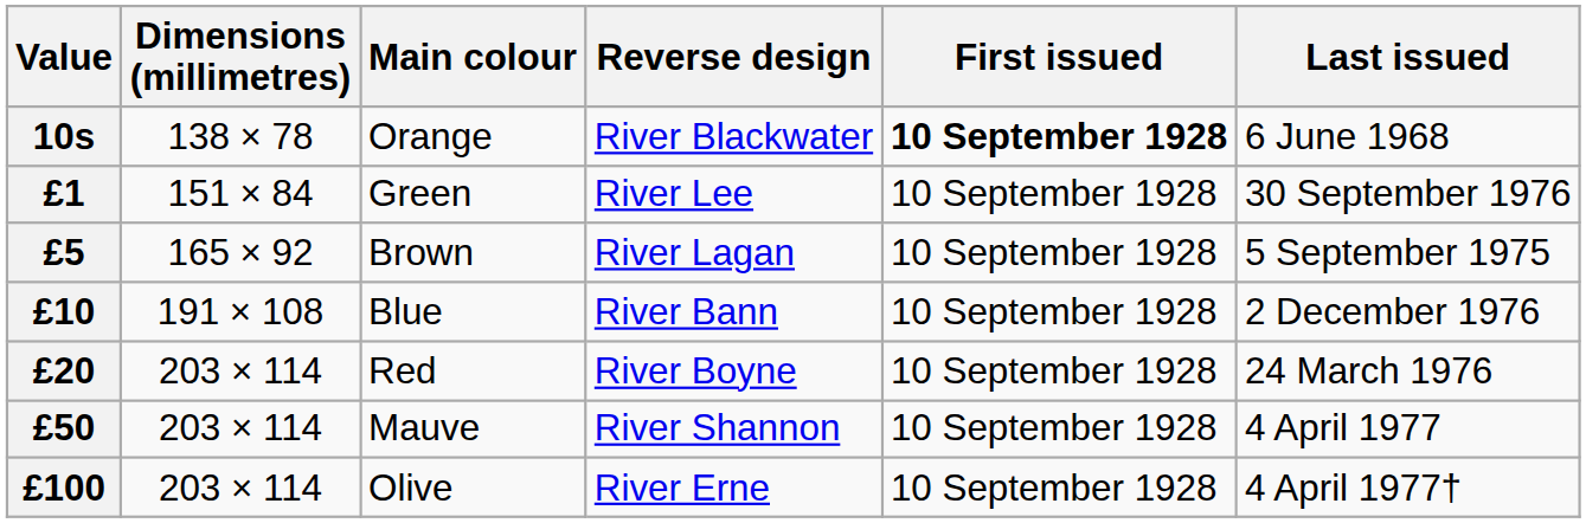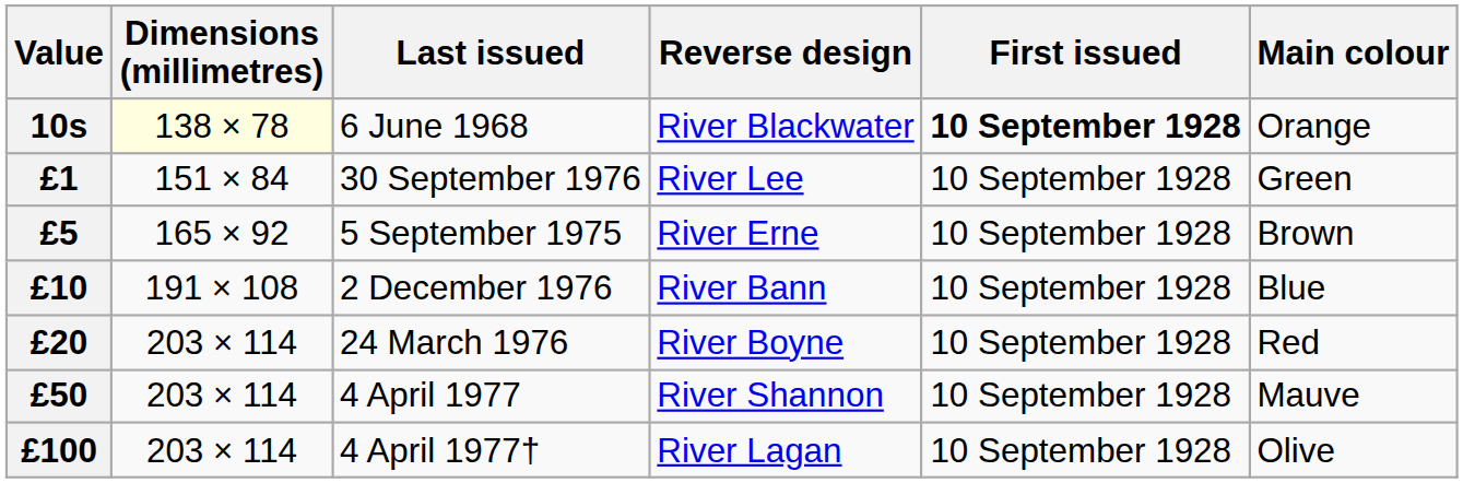 <table class="wikitable" style="margin-left: auto; margin-right: auto; border: none; font-size: 90%;">
 <tr>
 <th>Value</th>
 <th>Dimensions<br>(millimetres)</th>
-<th>Main colour</th>
+<th>Last issued</th>
 <th>Reverse design</th>
 <th>First issued</th>
-<th>Last issued</th>
+<th>Main colour</th>
 </tr>
 <tr>
 <th>10s</th>
-<td align="center">138 × 78</td>
-<td>Orange</td>
+<td align="center" style="background: lightyellow;">138 × 78</td>
+<td>6 June 1968</td>
 <td><a href='#'>River Blackwater</a></td>
 <td><strong>10 September 1928</strong></td>
-<td>6 June 1968</td>
+<td>Orange</td>
 </tr>
 <tr>
 <th>£1</th>
 <td align="center">151 × 84</td>
-<td>Green</td>
+<td>30 September 1976</td>
 <td><a href='#'>River Lee</a></td>
 <td>10 September 1928</td>
-<td>30 September 1976</td>
+<td>Green</td>
 </tr>
 <tr>
 <th>£5</th>
 <td align="center">165 × 92</td>
+<td>5 September 1975</td>
+<td><a href='#'>River Erne</a></td>
+<td>10 September 1928</td>
 <td>Brown</td>
-<td><a href='#'>River Lagan</a></td>
-<td>10 September 1928</td>
-<td>5 September 1975</td>
 </tr>
 <tr>
 <th>£10</th>
 <td align="center">191 × 108</td>
-<td>Blue</td>
+<td>2 December 1976</td>
 <td><a href='#'>River Bann</a></td>
 <td>10 September 1928</td>
-<td>2 December 1976</td>
+<td>Blue</td>
 </tr>
 <tr>
 <th>£20</th>
 <td align="center">203 × 114</td>
-<td>Red</td>
+<td>24 March 1976</td>
 <td><a href='#'>River Boyne</a></td>
 <td>10 September 1928</td>
-<td>24 March 1976</td>
+<td>Red</td>
 </tr>
 <tr>
 <th>£50</th>
 <td align="center">203 × 114</td>
-<td>Mauve</td>
+<td>4 April 1977</td>
 <td><a href='#'>River Shannon</a></td>
 <td>10 September 1928</td>
-<td>4 April 1977</td>
+<td>Mauve</td>
 </tr>
 <tr>
 <th>£100</th>
 <td align="center">203 × 114</td>
+<td>4 April 1977†</td>
+<td><a href='#'>River Lagan</a></td>
+<td>10 September 1928</td>
 <td>Olive</td>
-<td><a href='#'>River Erne</a></td>
-<td>10 September 1928</td>
-<td>4 April 1977†</td>
 </tr>
 </table>
